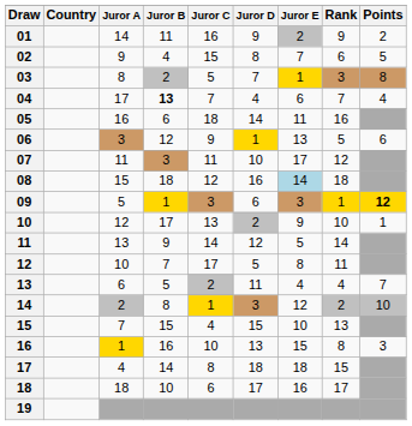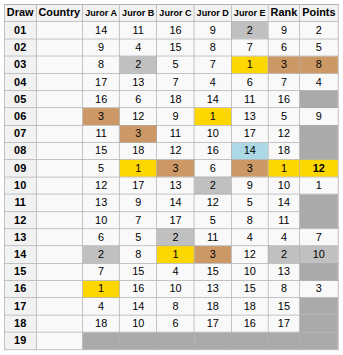 <table class="sortable wikitable collapsible plainrowheaders" style="text-align:center;">
 <tr>
 </tr>
 <tr>
 <th scope="col">Draw</th>
 <th scope="col">Country</th>
 <th scope="col"><small>Juror A</small></th>
 <th scope="col"><small>Juror B</small></th>
 <th scope="col"><small>Juror C</small></th>
 <th scope="col"><small>Juror D</small></th>
 <th scope="col"><small>Juror E</small></th>
 <th scope="col">Rank</th>
 <th scope="col">Points</th>
 </tr>
 <tr>
 <th scope="row" style="text-align:center;">01</th>
 <td style="text-align:left;"></td>
 <td>14</td>
 <td>11</td>
 <td>16</td>
 <td>9</td>
 <td style="background:silver;">2</td>
 <td>9</td>
 <td>2</td>
 </tr>
 <tr>
 <th scope="row" style="text-align:center;">02</th>
 <td style="text-align:left;"></td>
 <td>9</td>
 <td>4</td>
 <td>15</td>
 <td>8</td>
 <td>7</td>
 <td>6</td>
 <td>5</td>
 </tr>
 <tr>
 <th scope="row" style="text-align:center;">03</th>
 <td style="text-align:left;"></td>
 <td>8</td>
 <td style="background:silver;">2</td>
 <td>5</td>
 <td>7</td>
 <td style="background:gold;">1</td>
 <td style="background:#CC9966;">3</td>
 <td style="background:#CC9966;">8</td>
 </tr>
 <tr>
 <th scope="row" style="text-align:center;">04</th>
 <td style="text-align:left;"></td>
 <td>17</td>
-<td><strong>13</strong></td>
+<td>13</td>
 <td>7</td>
 <td>4</td>
 <td>6</td>
 <td>7</td>
 <td>4</td>
 </tr>
 <tr>
 <th scope="row" style="text-align:center;">05</th>
 <td style="text-align:left;"></td>
 <td>16</td>
 <td>6</td>
 <td>18</td>
 <td>14</td>
 <td>11</td>
 <td>16</td>
 <td style="background:#AAAAAA;"></td>
 </tr>
 <tr>
 <th scope="row" style="text-align:center;">06</th>
 <td style="text-align:left;"></td>
 <td style="background:#CC9966;">3</td>
 <td>12</td>
 <td>9</td>
 <td style="background:gold;">1</td>
 <td>13</td>
 <td>5</td>
-<td>6</td>
+<td>9</td>
 </tr>
 <tr>
 <th scope="row" style="text-align:center;">07</th>
 <td style="text-align:left;"></td>
 <td>11</td>
 <td style="background:#CC9966;">3</td>
 <td>11</td>
 <td>10</td>
 <td>17</td>
 <td>12</td>
 <td style="background:#AAAAAA;"></td>
 </tr>
 <tr>
 <th scope="row" style="text-align:center;">08</th>
 <td style="text-align:left;"></td>
 <td>15</td>
 <td>18</td>
 <td>12</td>
 <td>16</td>
 <td style="background: lightblue;">14</td>
 <td>18</td>
 <td style="background:#AAAAAA;"></td>
 </tr>
 <tr>
 <th scope="row" style="text-align:center;">09</th>
 <td style="text-align:left;"></td>
 <td>5</td>
 <td style="background:gold;">1</td>
 <td style="background:#CC9966;">3</td>
 <td>6</td>
 <td style="background:#CC9966;">3</td>
 <td style="background:gold;">1</td>
 <td style="background:gold;"><strong>12</strong></td>
 </tr>
 <tr>
 <th scope="row" style="text-align:center;">10</th>
 <td style="text-align:left;"></td>
 <td>12</td>
 <td>17</td>
 <td>13</td>
 <td style="background:silver;">2</td>
 <td>9</td>
 <td>10</td>
 <td>1</td>
 </tr>
 <tr>
 <th scope="row" style="text-align:center;">11</th>
 <td style="text-align:left;"></td>
 <td>13</td>
 <td>9</td>
 <td>14</td>
 <td>12</td>
 <td>5</td>
 <td>14</td>
 <td style="background:#AAAAAA;"></td>
 </tr>
 <tr>
 <th scope="row" style="text-align:center;">12</th>
 <td style="text-align:left;"></td>
 <td>10</td>
 <td>7</td>
 <td>17</td>
 <td>5</td>
 <td>8</td>
 <td>11</td>
 <td style="background:#AAAAAA;"></td>
 </tr>
 <tr>
 <th scope="row" style="text-align:center;">13</th>
 <td style="text-align:left;"></td>
 <td>6</td>
 <td>5</td>
 <td style="background:silver;">2</td>
 <td>11</td>
 <td>4</td>
 <td>4</td>
 <td>7</td>
 </tr>
 <tr>
 <th scope="row" style="text-align:center;">14</th>
 <td style="text-align:left;"></td>
 <td style="background:silver;">2</td>
 <td>8</td>
 <td style="background:gold;">1</td>
 <td style="background:#CC9966;">3</td>
 <td>12</td>
 <td style="background:silver;">2</td>
 <td style="background:silver;">10</td>
 </tr>
 <tr>
 <th scope="row" style="text-align:center;">15</th>
 <td style="text-align:left;"></td>
 <td>7</td>
 <td>15</td>
 <td>4</td>
 <td>15</td>
 <td>10</td>
 <td>13</td>
 <td style="background:#AAAAAA;"></td>
 </tr>
 <tr>
 <th scope="row" style="text-align:center;">16</th>
 <td style="text-align:left;"></td>
 <td style="background:gold;">1</td>
 <td>16</td>
 <td>10</td>
 <td>13</td>
 <td>15</td>
 <td>8</td>
 <td>3</td>
 </tr>
 <tr>
 <th scope="row" style="text-align:center;">17</th>
 <td style="text-align:left;"></td>
 <td>4</td>
 <td>14</td>
 <td>8</td>
 <td>18</td>
 <td>18</td>
 <td>15</td>
 <td style="background:#AAAAAA;"></td>
 </tr>
 <tr>
 <th scope="row" style="text-align:center;">18</th>
 <td style="text-align:left;"></td>
 <td>18</td>
 <td>10</td>
 <td>6</td>
 <td>17</td>
 <td>16</td>
 <td>17</td>
 <td style="background:#AAAAAA;"></td>
 </tr>
 <tr class="sortbottom">
 <th scope="row" style="text-align:center;">19</th>
 <td style="text-align:left;"></td>
 <td style="background:#AAAAAA;"></td>
 <td style="background:#AAAAAA;"></td>
 <td style="background:#AAAAAA;"></td>
 <td style="background:#AAAAAA;"></td>
 <td style="background:#AAAAAA;"></td>
 <td style="background:#AAAAAA;"></td>
 <td style="background:#AAAAAA;"></td>
 </tr>
 </table>
